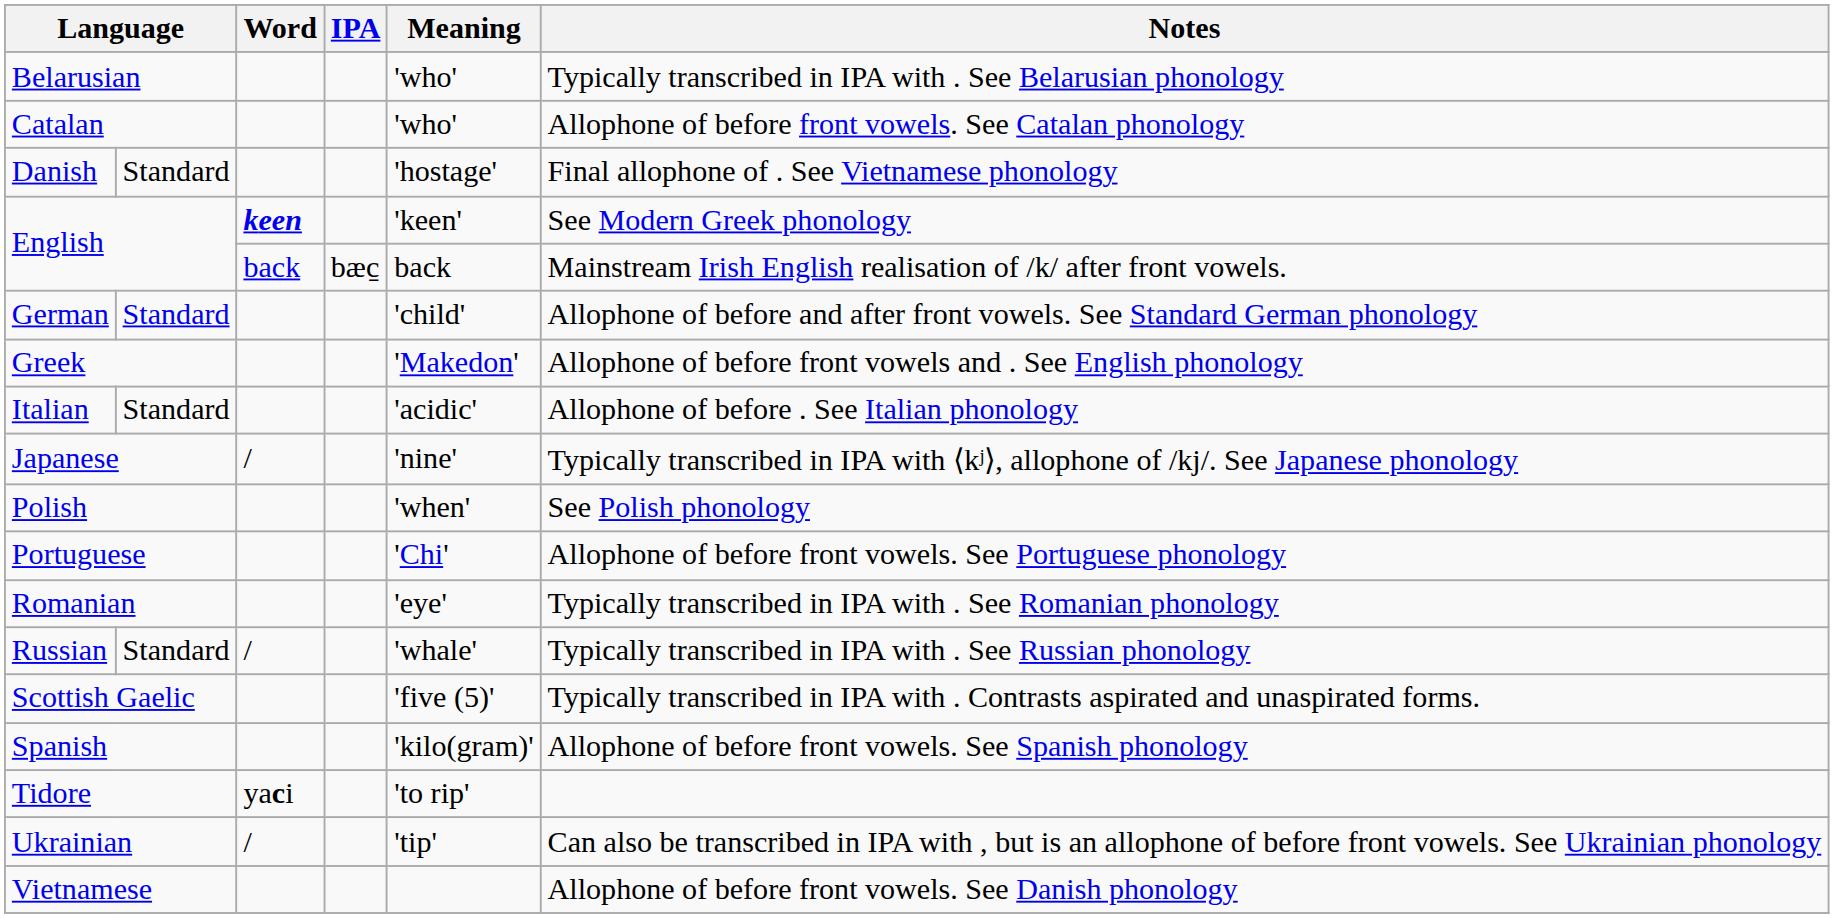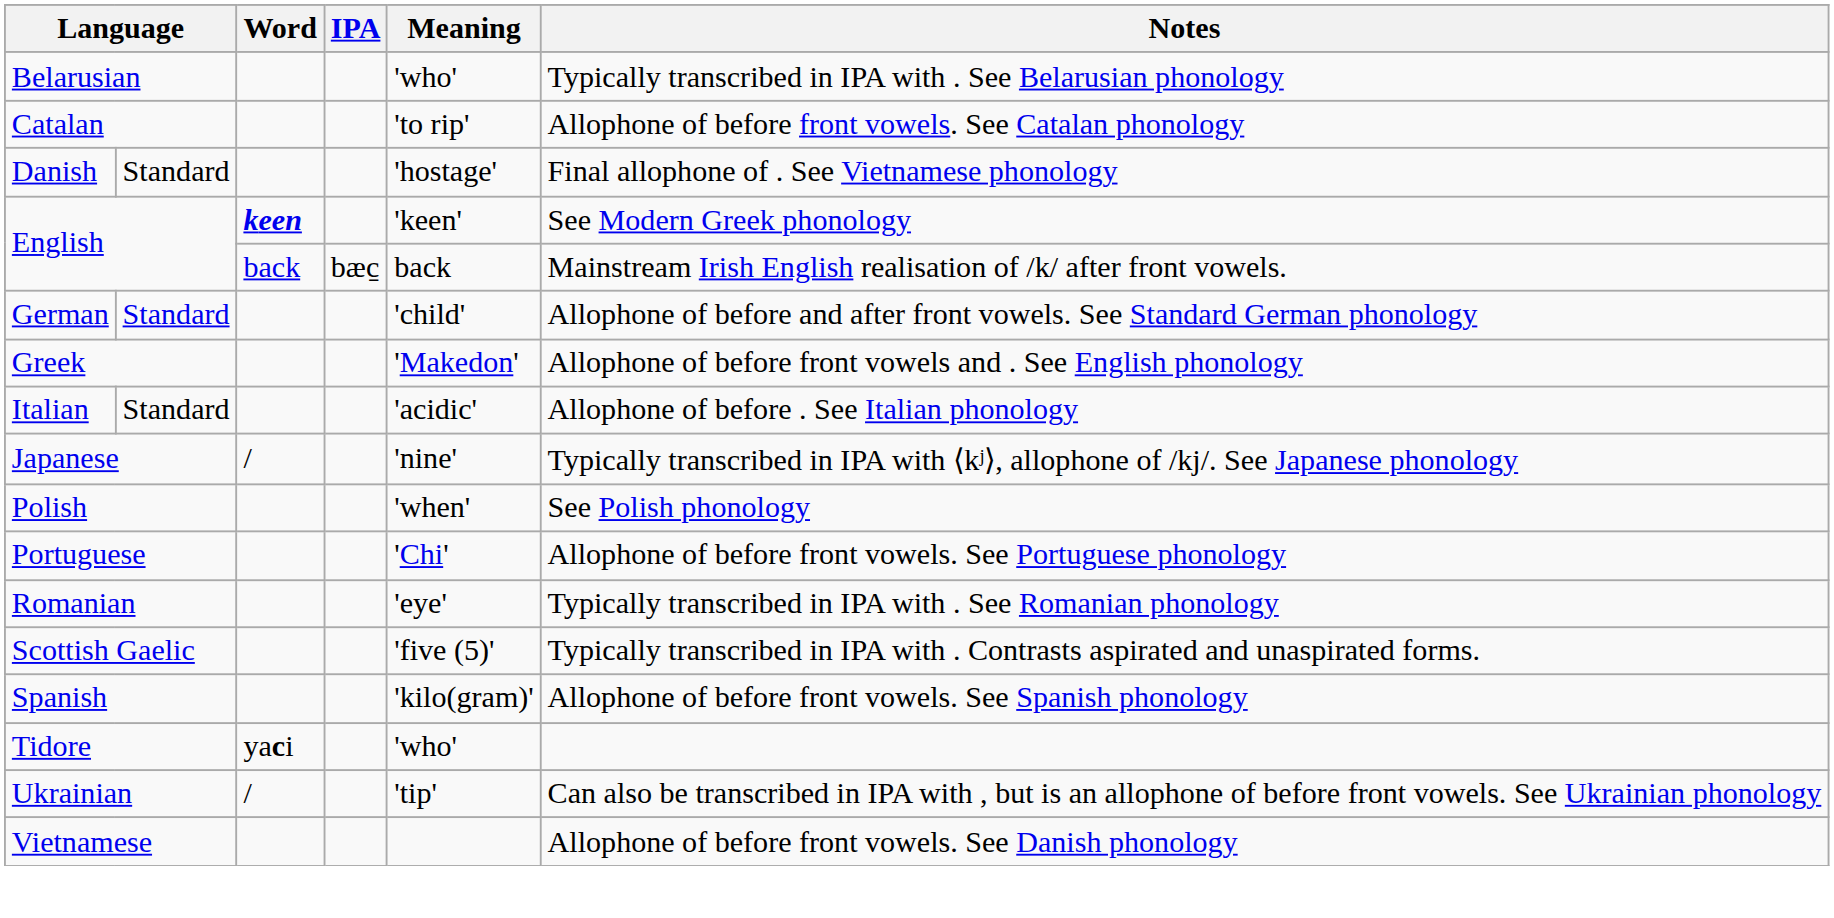 <table class="wikitable">
 <tr>
 <th colspan="2">Language</th>
 <th>Word</th>
 <th><a href='#'>IPA</a></th>
 <th>Meaning</th>
 <th>Notes</th>
 </tr>
 <tr>
 <td colspan="2"><a href='#'>Belarusian</a></td>
 <td></td>
 <td></td>
 <td>'who'</td>
 <td>Typically transcribed in IPA with . See <a href='#'>Belarusian phonology</a></td>
 </tr>
 <tr>
 <td colspan="2"><a href='#'>Catalan</a></td>
 <td></td>
 <td></td>
-<td>'who'</td>
+<td>'to rip'</td>
 <td>Allophone of  before <a href='#'>front vowels</a>. See <a href='#'>Catalan phonology</a></td>
 </tr>
 <tr>
 <td><a href='#'>Danish</a></td>
 <td>Standard</td>
 <td></td>
 <td></td>
 <td>'hostage'</td>
 <td>Final allophone of . See <a href='#'>Vietnamese phonology</a></td>
 </tr>
 <tr>
 <td colspan="2" rowspan="2"><a href='#'>English</a></td>
 <td><a href='#'><strong><em>k<strong>een<em></a></td>
 <td></td>
 <td>'keen'</td>
 <td>See <a href='#'>Modern Greek phonology</a></td>
 </tr>
 <tr>
 <td><a href='#'></em>ba</strong>ck</em></strong></a></td>
 <td>bæc̠</td>
 <td>back</td>
 <td>Mainstream <a href='#'>Irish English</a> realisation of /k/ after front vowels.</td>
 </tr>
 <tr>
 <td><a href='#'>German</a></td>
 <td><a href='#'>Standard</a></td>
 <td></td>
 <td></td>
 <td>'child'</td>
 <td>Allophone of  before and after front vowels. See <a href='#'>Standard German phonology</a></td>
 </tr>
 <tr>
 <td colspan="2"><a href='#'>Greek</a></td>
 <td></td>
 <td></td>
 <td>'<a href='#'>Makedon</a>'</td>
 <td>Allophone of  before front vowels and . See <a href='#'>English phonology</a></td>
 </tr>
 <tr>
 <td><a href='#'>Italian</a></td>
 <td>Standard</td>
 <td></td>
 <td></td>
 <td>'acidic'</td>
 <td>Allophone of  before . See <a href='#'>Italian phonology</a></td>
 </tr>
 <tr>
 <td colspan="2"><a href='#'>Japanese</a></td>
 <td> / </td>
 <td></td>
 <td>'nine'</td>
 <td>Typically transcribed in IPA with ⟨kʲ⟩, allophone of /kj/. See <a href='#'>Japanese phonology</a></td>
 </tr>
 <tr>
 <td colspan="2"><a href='#'>Polish</a></td>
 <td></td>
 <td></td>
 <td>'when'</td>
 <td>See <a href='#'>Polish phonology</a></td>
 </tr>
 <tr>
 <td colspan="2"><a href='#'>Portuguese</a></td>
 <td></td>
 <td></td>
 <td>'<a href='#'>Chi</a>'</td>
 <td>Allophone of  before front vowels. See <a href='#'>Portuguese phonology</a></td>
 </tr>
 <tr>
 <td colspan="2"><a href='#'>Romanian</a></td>
 <td></td>
 <td></td>
 <td>'eye'</td>
 <td>Typically transcribed in IPA with . See <a href='#'>Romanian phonology</a></td>
 </tr>
 <tr>
-<td><a href='#'>Russian</a></td>
-<td>Standard</td>
-<td> / </td>
-<td></td>
-<td>'whale'</td>
-<td>Typically transcribed in IPA with . See <a href='#'>Russian phonology</a></td>
-</tr>
-<tr>
 <td colspan="2"><a href='#'>Scottish Gaelic</a></td>
 <td></td>
 <td></td>
 <td>'five (5)'</td>
 <td>Typically transcribed in IPA with . Contrasts aspirated and unaspirated forms.</td>
 </tr>
 <tr>
 <td colspan="2"><a href='#'>Spanish</a></td>
 <td></td>
 <td></td>
 <td>'kilo(gram)'</td>
 <td>Allophone of  before front vowels. See <a href='#'>Spanish phonology</a></td>
 </tr>
 <tr>
 <td colspan="2"><a href='#'>Tidore</a></td>
 <td>ya<strong>c</strong>i</td>
 <td></td>
-<td>'to rip'</td>
+<td>'who'</td>
 <td></td>
 </tr>
 <tr>
 <td colspan="2"><a href='#'>Ukrainian</a></td>
 <td>/</td>
 <td></td>
 <td>'tip'</td>
 <td>Can also be transcribed in IPA with , but is an allophone of  before front vowels. See <a href='#'>Ukrainian phonology</a></td>
 </tr>
 <tr>
 <td colspan="2"><a href='#'>Vietnamese</a></td>
 <td></td>
 <td></td>
 <td></td>
 <td>Allophone of  before front vowels. See <a href='#'>Danish phonology</a></td>
 </tr>
 </table>
